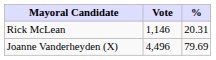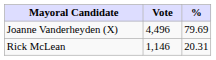 <table class="wikitable">
 <tr>
 <th style="background:#ddf; width:200px;">Mayoral Candidate </th>
 <th style="background:#ddf; width:50px;">Vote</th>
 <th style="background:#ddf; width:30px;">%</th>
 </tr>
 <tr>
+<td>Joanne Vanderheyden (X)</td>
+<td>4,496</td>
+<td>79.69</td>
+</tr>
+<tr>
 <td>Rick McLean</td>
 <td>1,146</td>
 <td>20.31</td>
 </tr>
-<tr>
-<td>Joanne Vanderheyden (X)</td>
-<td>4,496</td>
-<td>79.69</td>
-</tr>
 </table>
